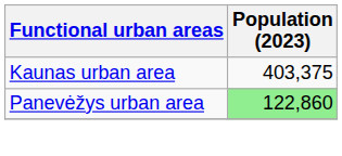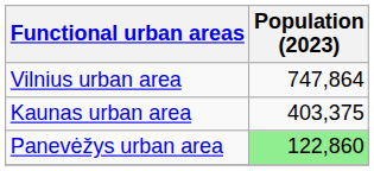 <table class="wikitable sortable" style="text-align:left;">
 <tr style="font-size:100%; text-align:center;">
 <th align=center><a href='#'>Functional urban areas</a></th>
 <th align=center>Population <br>(2023)</th>
+</tr>
+<tr>
+<td><a href='#'>Vilnius urban area</a></td>
+<td align=right> 747,864</td>
 </tr>
 <tr>
 <td><a href='#'>Kaunas urban area</a></td>
 <td align=right> 403,375</td>
 </tr>
 <tr>
 <td><a href='#'>Panevėžys urban area</a></td>
 <td align=right style="background: lightgreen;"> 122,860</td>
 </tr>
 <tr>
 </tr>
 </table>
